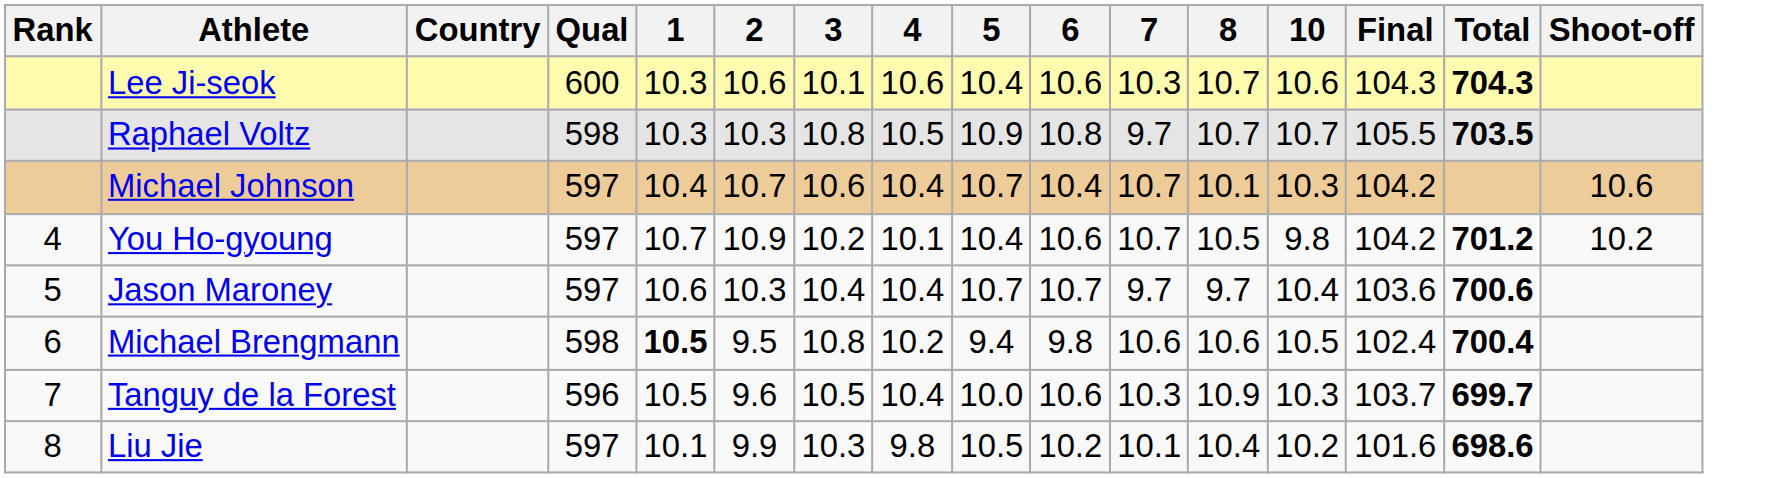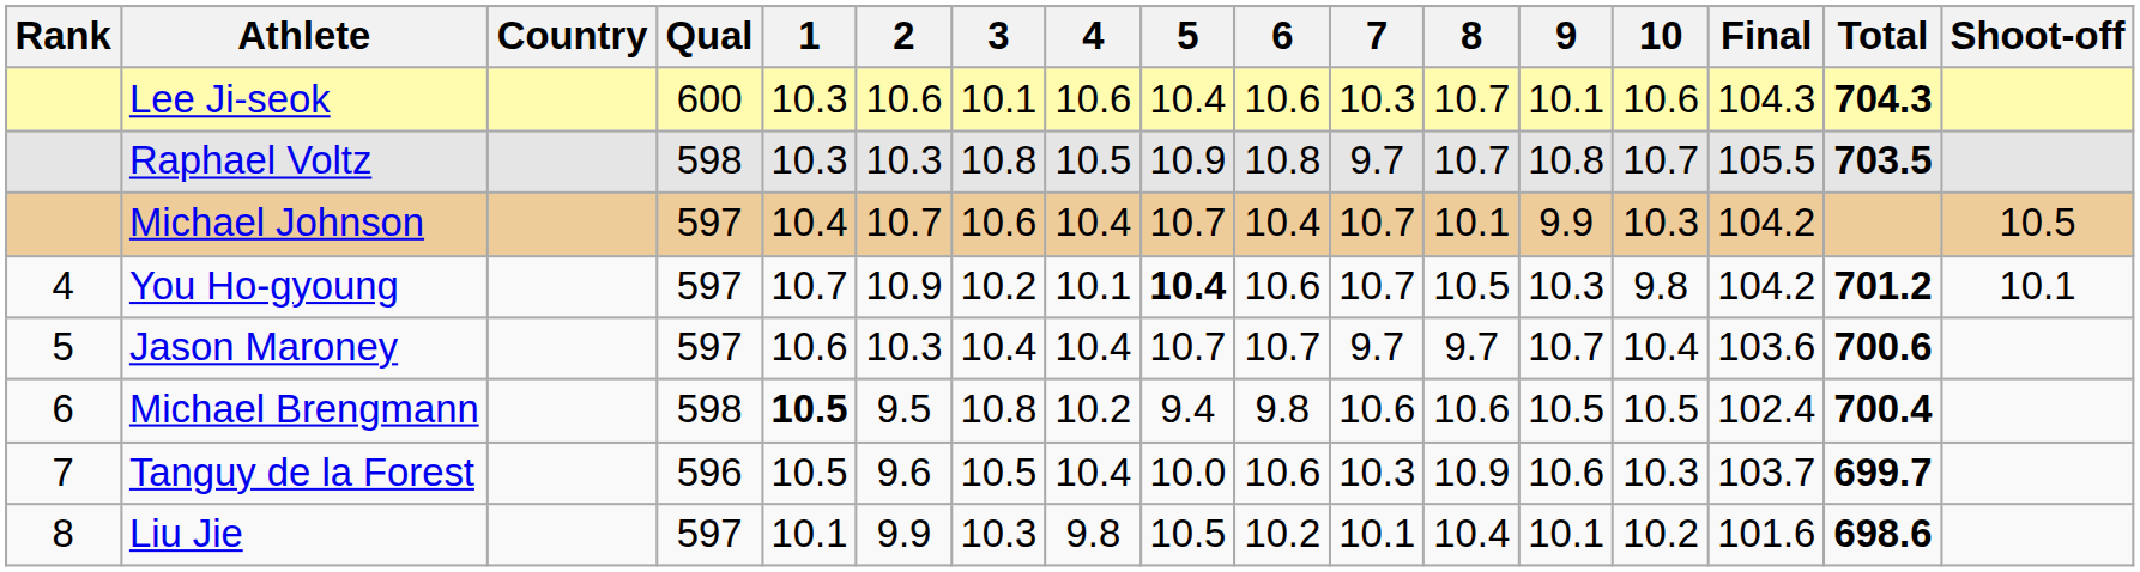 <table class="wikitable sortable">
 <tr>
 <th>Rank</th>
 <th>Athlete</th>
 <th>Country</th>
 <th>Qual</th>
 <th class="unsortable" style="width: 28px">1</th>
 <th class="unsortable" style="width: 28px">2</th>
 <th class="unsortable" style="width: 28px">3</th>
 <th class="unsortable" style="width: 28px">4</th>
 <th class="unsortable" style="width: 28px">5</th>
 <th class="unsortable" style="width: 28px">6</th>
 <th class="unsortable" style="width: 28px">7</th>
 <th class="unsortable" style="width: 28px">8</th>
+<th class="unsortable" style="width: 28px">9</th>
 <th class="unsortable" style="width: 28px">10</th>
 <th>Final</th>
 <th>Total</th>
 <th class="unsortable">Shoot-off</th>
 </tr>
 <tr style="background:#fffcaf;">
 <td align="center"></td>
 <td align="left"><a href='#'>Lee Ji-seok</a></td>
 <td align="left"></td>
 <td align="center">600</td>
 <td align="center">10.3</td>
 <td align="center">10.6</td>
 <td align="center">10.1</td>
 <td align="center">10.6</td>
 <td align="center">10.4</td>
 <td align="center">10.6</td>
 <td align="center">10.3</td>
 <td align="center">10.7</td>
+<td align="center">10.1</td>
 <td align="center">10.6</td>
 <td align="center">104.3</td>
 <td align="center"><strong>704.3</strong></td>
 <td></td>
 </tr>
 <tr style="background:#e5e5e5;">
 <td align="center"></td>
 <td align="left"><a href='#'>Raphael Voltz</a></td>
 <td align="left"></td>
 <td align="center">598</td>
 <td align="center">10.3</td>
 <td align="center">10.3</td>
 <td align="center">10.8</td>
 <td align="center">10.5</td>
 <td align="center">10.9</td>
 <td align="center">10.8</td>
 <td align="center">9.7</td>
 <td align="center">10.7</td>
+<td align="center">10.8</td>
 <td align="center">10.7</td>
 <td align="center">105.5</td>
 <td align="center"><strong>703.5</strong></td>
 <td></td>
 </tr>
 <tr style="background:#ec9;">
 <td align="center"></td>
 <td align="left"><a href='#'>Michael Johnson</a></td>
 <td align="left"></td>
 <td align="center">597</td>
 <td align="center">10.4</td>
 <td align="center">10.7</td>
 <td align="center">10.6</td>
 <td align="center">10.4</td>
 <td align="center">10.7</td>
 <td align="center">10.4</td>
 <td align="center">10.7</td>
 <td align="center">10.1</td>
+<td align="center">9.9</td>
 <td align="center">10.3</td>
 <td align="center">104.2</td>
 <td align="center"></td>
-<td align="center">10.6</td>
+<td align="center">10.5</td>
 </tr>
 <tr>
 <td align="center">4</td>
 <td align="left"><a href='#'>You Ho-gyoung</a></td>
 <td align="left"></td>
 <td align="center">597</td>
 <td align="center">10.7</td>
 <td align="center">10.9</td>
 <td align="center">10.2</td>
 <td align="center">10.1</td>
-<td align="center">10.4</td>
+<td align="center"><strong>10.4</strong></td>
 <td align="center">10.6</td>
 <td align="center">10.7</td>
 <td align="center">10.5</td>
+<td align="center">10.3</td>
 <td align="center">9.8</td>
 <td align="center">104.2</td>
 <td align="center"><strong>701.2</strong></td>
-<td align="center">10.2</td>
+<td align="center">10.1</td>
 </tr>
 <tr>
 <td align="center">5</td>
 <td align="left"><a href='#'>Jason Maroney</a></td>
 <td align="left"></td>
 <td align="center">597</td>
 <td align="center">10.6</td>
 <td align="center">10.3</td>
 <td align="center">10.4</td>
 <td align="center">10.4</td>
 <td align="center">10.7</td>
 <td align="center">10.7</td>
 <td align="center">9.7</td>
 <td align="center">9.7</td>
+<td align="center">10.7</td>
 <td align="center">10.4</td>
 <td align="center">103.6</td>
 <td align="center"><strong>700.6</strong></td>
 <td></td>
 </tr>
 <tr>
 <td align="center">6</td>
 <td align="left"><a href='#'>Michael Brengmann</a></td>
 <td align="left"></td>
 <td align="center">598</td>
 <td align="center"><strong>10.5</strong></td>
 <td align="center">9.5</td>
 <td align="center">10.8</td>
 <td align="center">10.2</td>
 <td align="center">9.4</td>
 <td align="center">9.8</td>
 <td align="center">10.6</td>
 <td align="center">10.6</td>
 <td align="center">10.5</td>
+<td align="center">10.5</td>
 <td align="center">102.4</td>
 <td align="center"><strong>700.4</strong></td>
 <td></td>
 </tr>
 <tr>
 <td align="center">7</td>
 <td align="left"><a href='#'>Tanguy de la Forest</a></td>
 <td align="left"></td>
 <td align="center">596</td>
 <td align="center">10.5</td>
 <td align="center">9.6</td>
 <td align="center">10.5</td>
 <td align="center">10.4</td>
 <td align="center">10.0</td>
 <td align="center">10.6</td>
 <td align="center">10.3</td>
 <td align="center">10.9</td>
+<td align="center">10.6</td>
 <td align="center">10.3</td>
 <td align="center">103.7</td>
 <td align="center"><strong>699.7</strong></td>
 <td></td>
 </tr>
 <tr>
 <td align="center">8</td>
 <td align="left"><a href='#'>Liu Jie</a></td>
 <td align="left"></td>
 <td align="center">597</td>
 <td align="center">10.1</td>
 <td align="center">9.9</td>
 <td align="center">10.3</td>
 <td align="center">9.8</td>
 <td align="center">10.5</td>
 <td align="center">10.2</td>
 <td align="center">10.1</td>
 <td align="center">10.4</td>
+<td align="center">10.1</td>
 <td align="center">10.2</td>
 <td align="center">101.6</td>
 <td align="center"><strong>698.6</strong></td>
 <td></td>
 </tr>
 </table>
